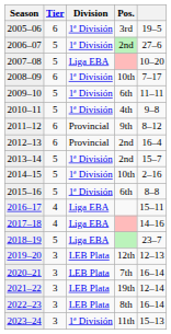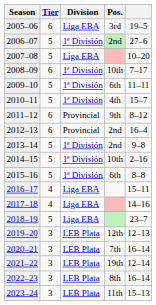 <table class="wikitable" style="font-size:85%; text-align:center">
 <tr>
 <th>Season</th>
 <th><a href='#'>Tier</a></th>
 <th>Division</th>
 <th>Pos.</th>
 <th></th>
 </tr>
 <tr>
 <td style="background-color:#efefef">2005–06</td>
 <td>6</td>
-<td style="text-align:left"><a href='#'>1ª División</a></td>
+<td style="text-align:left"><a href='#'>Liga EBA</a></td>
 <td>3rd</td>
 <td>19–5</td>
 </tr>
 <tr>
 <td style="background-color:#efefef">2006–07</td>
 <td>5</td>
 <td style="text-align:left"><a href='#'>1ª División</a></td>
 <td style="background-color:#BBF3BB">2nd</td>
 <td>27–6</td>
 </tr>
 <tr>
 <td style="background-color:#efefef">2007–08</td>
 <td>5</td>
 <td style="text-align:left"><a href='#'>Liga EBA</a></td>
 <td style="background-color:#FFBBBB"></td>
 <td>10–20</td>
 </tr>
 <tr>
 <td style="background-color:#efefef">2008–09</td>
 <td>6</td>
 <td style="text-align:left"><a href='#'>1ª División</a></td>
 <td>10th</td>
 <td>7–17</td>
 </tr>
 <tr>
 <td style="background-color:#efefef">2009–10</td>
 <td>5</td>
 <td style="text-align:left"><a href='#'>1ª División</a></td>
 <td>6th</td>
 <td>11–11</td>
 </tr>
 <tr>
 <td style="background-color:#efefef">2010–11</td>
 <td>5</td>
 <td style="text-align:left"><a href='#'>1ª División</a></td>
 <td>4th</td>
-<td>9–8</td>
+<td>15–7</td>
 </tr>
 <tr>
 <td style="background-color:#efefef">2011–12</td>
 <td>6</td>
 <td style="text-align:left">Provincial</td>
 <td>9th</td>
 <td>8–12</td>
 </tr>
 <tr>
 <td style="background-color:#efefef">2012–13</td>
 <td>6</td>
 <td style="text-align:left">Provincial</td>
 <td>2nd</td>
 <td>16–4</td>
 </tr>
 <tr>
 <td style="background-color:#efefef">2013–14</td>
 <td>5</td>
 <td style="text-align:left"><a href='#'>1ª División</a></td>
 <td>2nd</td>
-<td>15–7</td>
+<td>9–8</td>
 </tr>
 <tr>
 <td style="background-color:#efefef">2014–15</td>
 <td>5</td>
 <td style="text-align:left"><a href='#'>1ª División</a></td>
 <td>10th</td>
 <td>2–16</td>
 </tr>
 <tr>
 <td style="background-color:#efefef">2015–16</td>
 <td>5</td>
 <td style="text-align:left"><a href='#'>1ª División</a></td>
 <td>6th</td>
 <td>8–8</td>
 </tr>
 <tr>
 <td style="background-color:#efefef"><a href='#'>2016–17</a></td>
 <td>4</td>
 <td style="text-align:left"><a href='#'>Liga EBA</a></td>
 <td></td>
 <td>15–11</td>
 </tr>
 <tr>
 <td style="background-color:#efefef"><a href='#'>2017–18</a></td>
 <td>4</td>
 <td style="text-align:left"><a href='#'>Liga EBA</a></td>
 <td style="background-color:#FFBBBB"></td>
 <td>14–16</td>
 </tr>
 <tr>
 <td style="background-color:#efefef"><a href='#'>2018–19</a></td>
 <td>5</td>
 <td style="text-align:left"><a href='#'>Liga EBA</a></td>
 <td style="background-color:#BBF3BB"></td>
 <td>23–7</td>
 </tr>
 <tr>
 <td style="background-color:#efefef"><a href='#'>2019–20</a></td>
 <td>3</td>
 <td style="text-align:left"><a href='#'>LEB Plata</a></td>
 <td>12th</td>
 <td>12–13</td>
 </tr>
 <tr>
 <td style="background-color:#efefef"><a href='#'>2020–21</a></td>
 <td>3</td>
 <td style="text-align:left"><a href='#'>LEB Plata</a></td>
 <td>7th</td>
 <td>16–14</td>
 </tr>
 <tr>
 <td style="background-color:#efefef"><a href='#'>2021–22</a></td>
 <td>3</td>
 <td style="text-align:left"><a href='#'>LEB Plata</a></td>
 <td>19th</td>
 <td>12–14</td>
 </tr>
 <tr>
 <td style="background-color:#efefef"><a href='#'>2022–23</a></td>
 <td>3</td>
 <td style="text-align:left"><a href='#'>LEB Plata</a></td>
 <td>8th</td>
 <td>16–14</td>
 </tr>
 <tr>
 <td style="background-color:#efefef"><a href='#'>2023–24</a></td>
 <td>3</td>
-<td style="text-align:left"><a href='#'>1ª División</a></td>
+<td style="text-align:left"><a href='#'>LEB Plata</a></td>
 <td>11th</td>
 <td>15–13</td>
 </tr>
 </table>
